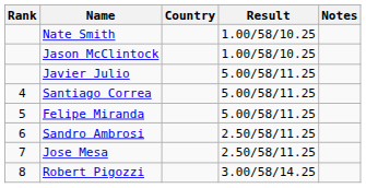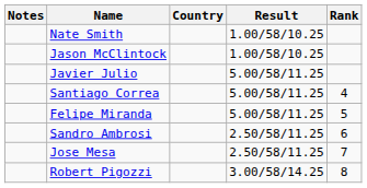 <table class="wikitable sortable" style="text-align:center;">
 <tr>
-<th>Rank</th>
+<th>Notes</th>
 <th>Name</th>
 <th>Country</th>
 <th>Result</th>
-<th>Notes</th>
+<th>Rank</th>
 </tr>
 <tr>
 <td></td>
 <td align=left><a href='#'>Nate Smith</a></td>
 <td align=left></td>
 <td>1.00/58/10.25</td>
 <td></td>
 </tr>
 <tr>
 <td></td>
 <td align=left><a href='#'>Jason McClintock</a></td>
 <td align=left></td>
 <td>1.00/58/10.25</td>
 <td></td>
 </tr>
 <tr>
 <td></td>
 <td align=left><a href='#'>Javier Julio</a></td>
 <td align=left></td>
 <td>5.00/58/11.25</td>
 <td></td>
 </tr>
 <tr>
-<td>4</td>
+<td></td>
 <td align=left><a href='#'>Santiago Correa</a></td>
 <td align=left></td>
 <td>5.00/58/11.25</td>
-<td></td>
+<td>4</td>
 </tr>
 <tr>
-<td>5</td>
+<td></td>
 <td align=left><a href='#'>Felipe Miranda</a></td>
 <td align=left></td>
 <td>5.00/58/11.25</td>
-<td></td>
+<td>5</td>
 </tr>
 <tr>
-<td>6</td>
+<td></td>
 <td align=left><a href='#'>Sandro Ambrosi</a></td>
 <td align=left></td>
 <td>2.50/58/11.25</td>
-<td></td>
+<td>6</td>
 </tr>
 <tr>
-<td>7</td>
+<td></td>
 <td align=left><a href='#'>Jose Mesa</a></td>
 <td align=left></td>
 <td>2.50/58/11.25</td>
-<td></td>
+<td>7</td>
 </tr>
 <tr>
-<td>8</td>
+<td></td>
 <td align=left><a href='#'>Robert Pigozzi</a></td>
 <td align=left></td>
 <td>3.00/58/14.25</td>
-<td></td>
+<td>8</td>
 </tr>
 </table>
